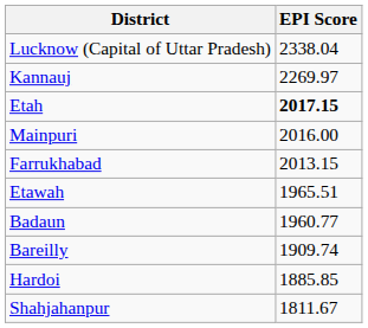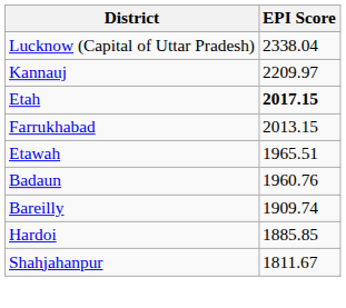 <table class="wikitable sortable">
 <tr>
 <th>District</th>
 <th>EPI Score</th>
 </tr>
 <tr>
 <td><a href='#'>Lucknow</a> (Capital of Uttar Pradesh)</td>
 <td>2338.04</td>
 </tr>
 <tr>
 <td><a href='#'>Kannauj</a></td>
-<td>2269.97</td>
+<td>2209.97</td>
 </tr>
 <tr>
 <td><a href='#'>Etah</a></td>
 <td><strong>2017.15</strong></td>
-</tr>
-<tr>
-<td><a href='#'>Mainpuri</a></td>
-<td>2016.00</td>
 </tr>
 <tr>
 <td><a href='#'>Farrukhabad</a></td>
 <td>2013.15</td>
 </tr>
 <tr>
 <td><a href='#'>Etawah</a></td>
 <td>1965.51</td>
 </tr>
 <tr>
 <td><a href='#'>Badaun</a></td>
-<td>1960.77</td>
+<td>1960.76</td>
 </tr>
 <tr>
 <td><a href='#'>Bareilly</a></td>
 <td>1909.74</td>
 </tr>
 <tr>
 <td><a href='#'>Hardoi</a></td>
 <td>1885.85</td>
 </tr>
 <tr>
 <td><a href='#'>Shahjahanpur</a></td>
 <td>1811.67</td>
 </tr>
 </table>
